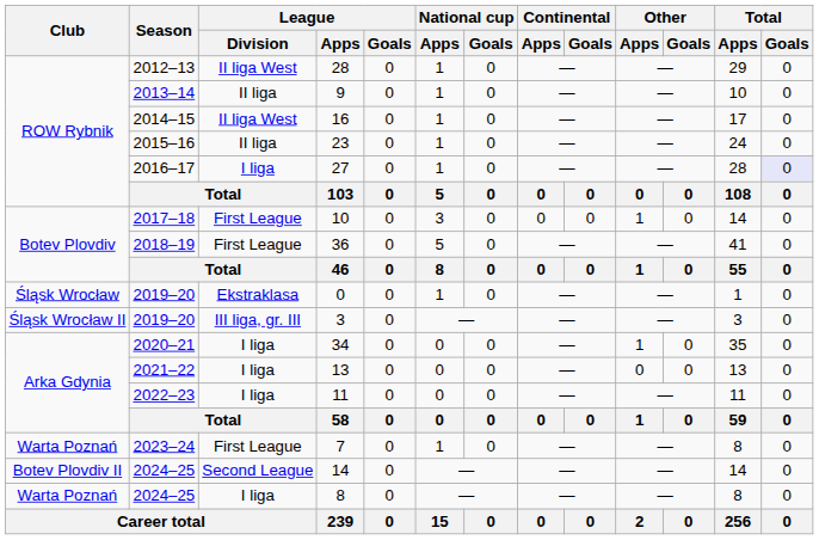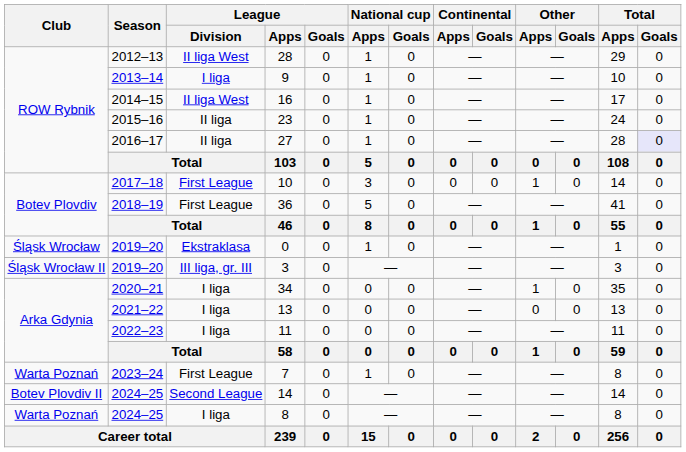 <table class="wikitable" style="text-align: center;">
 <tr>
 <th rowspan=2>Club</th>
 <th rowspan=2>Season</th>
 <th colspan=3>League</th>
 <th colspan=2>National cup</th>
 <th colspan=2>Continental</th>
 <th colspan=2>Other</th>
 <th colspan=2>Total</th>
 </tr>
 <tr>
 <th>Division</th>
 <th>Apps</th>
 <th>Goals</th>
 <th>Apps</th>
 <th>Goals</th>
 <th>Apps</th>
 <th>Goals</th>
 <th>Apps</th>
 <th>Goals</th>
 <th>Apps</th>
 <th>Goals</th>
 </tr>
 <tr>
 <td rowspan="6" valign="center"><a href='#'>ROW Rybnik</a></td>
 <td>2012–13</td>
 <td><a href='#'>II liga West</a></td>
 <td>28</td>
 <td>0</td>
 <td>1</td>
 <td>0</td>
 <td colspan="2">—</td>
 <td colspan="2">—</td>
 <td>29</td>
 <td>0</td>
 </tr>
 <tr>
 <td><a href='#'>2013–14</a></td>
-<td>II liga</td>
+<td><a href='#'>I liga</a></td>
 <td>9</td>
 <td>0</td>
 <td>1</td>
 <td>0</td>
 <td colspan="2">—</td>
 <td colspan="2">—</td>
 <td>10</td>
 <td>0</td>
 </tr>
 <tr>
 <td>2014–15</td>
 <td><a href='#'>II liga West</a></td>
 <td>16</td>
 <td>0</td>
 <td>1</td>
 <td>0</td>
 <td colspan="2">—</td>
 <td colspan="2">—</td>
 <td>17</td>
 <td>0</td>
 </tr>
 <tr>
 <td>2015–16</td>
 <td>II liga</td>
 <td>23</td>
 <td>0</td>
 <td>1</td>
 <td>0</td>
 <td colspan="2">—</td>
 <td colspan="2">—</td>
 <td>24</td>
 <td>0</td>
 </tr>
 <tr>
 <td>2016–17</td>
-<td><a href='#'>I liga</a></td>
+<td>II liga</td>
 <td>27</td>
 <td>0</td>
 <td>1</td>
 <td>0</td>
 <td colspan="2">—</td>
 <td colspan="2">—</td>
 <td>28</td>
 <td style="background: lavender;">0</td>
 </tr>
 <tr>
 <th colspan=2>Total</th>
 <th>103</th>
 <th>0</th>
 <th>5</th>
 <th>0</th>
 <th>0</th>
 <th>0</th>
 <th>0</th>
 <th>0</th>
 <th>108</th>
 <th>0</th>
 </tr>
 <tr>
 <td rowspan="3" valign="center"><a href='#'>Botev Plovdiv</a></td>
 <td><a href='#'>2017–18</a></td>
 <td><a href='#'>First League</a></td>
 <td>10</td>
 <td>0</td>
 <td>3</td>
 <td>0</td>
 <td>0</td>
 <td>0</td>
 <td>1</td>
 <td>0</td>
 <td>14</td>
 <td>0</td>
 </tr>
 <tr>
 <td><a href='#'>2018–19</a></td>
 <td>First League</td>
 <td>36</td>
 <td>0</td>
 <td>5</td>
 <td>0</td>
 <td colspan="2">—</td>
 <td colspan="2">—</td>
 <td>41</td>
 <td>0</td>
 </tr>
 <tr>
 <th colspan=2>Total</th>
 <th>46</th>
 <th>0</th>
 <th>8</th>
 <th>0</th>
 <th>0</th>
 <th>0</th>
 <th>1</th>
 <th>0</th>
 <th>55</th>
 <th>0</th>
 </tr>
 <tr>
 <td rowspan="1" valign="center"><a href='#'>Śląsk Wrocław</a></td>
 <td><a href='#'>2019–20</a></td>
 <td><a href='#'>Ekstraklasa</a></td>
 <td>0</td>
 <td>0</td>
 <td>1</td>
 <td>0</td>
 <td colspan="2">—</td>
 <td colspan="2">—</td>
 <td>1</td>
 <td>0</td>
 </tr>
 <tr>
 <td rowspan="1" valign="center"><a href='#'>Śląsk Wrocław II</a></td>
 <td><a href='#'>2019–20</a></td>
 <td><a href='#'>III liga, gr. III</a></td>
 <td>3</td>
 <td>0</td>
 <td colspan="2">—</td>
 <td colspan="2">—</td>
 <td colspan="2">—</td>
 <td>3</td>
 <td>0</td>
 </tr>
 <tr>
 <td rowspan="4" valign="center"><a href='#'>Arka Gdynia</a></td>
 <td><a href='#'>2020–21</a></td>
 <td>I liga</td>
 <td>34</td>
 <td>0</td>
 <td>0</td>
 <td>0</td>
 <td colspan="2">—</td>
 <td>1</td>
 <td>0</td>
 <td>35</td>
 <td>0</td>
 </tr>
 <tr>
 <td><a href='#'>2021–22</a></td>
 <td>I liga</td>
 <td>13</td>
 <td>0</td>
 <td>0</td>
 <td>0</td>
 <td colspan="2">—</td>
 <td>0</td>
 <td>0</td>
 <td>13</td>
 <td>0</td>
 </tr>
 <tr>
 <td><a href='#'>2022–23</a></td>
 <td>I liga</td>
 <td>11</td>
 <td>0</td>
 <td>0</td>
 <td>0</td>
 <td colspan="2">—</td>
 <td colspan="2">—</td>
 <td>11</td>
 <td>0</td>
 </tr>
 <tr>
 <th colspan=2>Total</th>
 <th>58</th>
 <th>0</th>
 <th>0</th>
 <th>0</th>
 <th>0</th>
 <th>0</th>
 <th>1</th>
 <th>0</th>
 <th>59</th>
 <th>0</th>
 </tr>
 <tr>
 <td rowspan="1" valign="center"><a href='#'>Warta Poznań</a></td>
 <td><a href='#'>2023–24</a></td>
 <td>First League</td>
 <td>7</td>
 <td>0</td>
 <td>1</td>
 <td>0</td>
 <td colspan="2">—</td>
 <td colspan="2">—</td>
 <td>8</td>
 <td>0</td>
 </tr>
 <tr>
 <td rowspan="1" valign="center"><a href='#'>Botev Plovdiv II</a></td>
 <td><a href='#'>2024–25</a></td>
 <td><a href='#'>Second League</a></td>
 <td>14</td>
 <td>0</td>
 <td colspan="2">—</td>
 <td colspan="2">—</td>
 <td colspan="2">—</td>
 <td>14</td>
 <td>0</td>
 </tr>
 <tr>
 <td rowspan="1" valign="center"><a href='#'>Warta Poznań</a></td>
 <td><a href='#'>2024–25</a></td>
 <td>I liga</td>
 <td>8</td>
 <td>0</td>
 <td colspan="2">—</td>
 <td colspan="2">—</td>
 <td colspan="2">—</td>
 <td>8</td>
 <td>0</td>
 </tr>
 <tr>
 <th colspan="3">Career total</th>
 <th>239</th>
 <th>0</th>
 <th>15</th>
 <th>0</th>
 <th>0</th>
 <th>0</th>
 <th>2</th>
 <th>0</th>
 <th>256</th>
 <th>0</th>
 </tr>
 </table>
